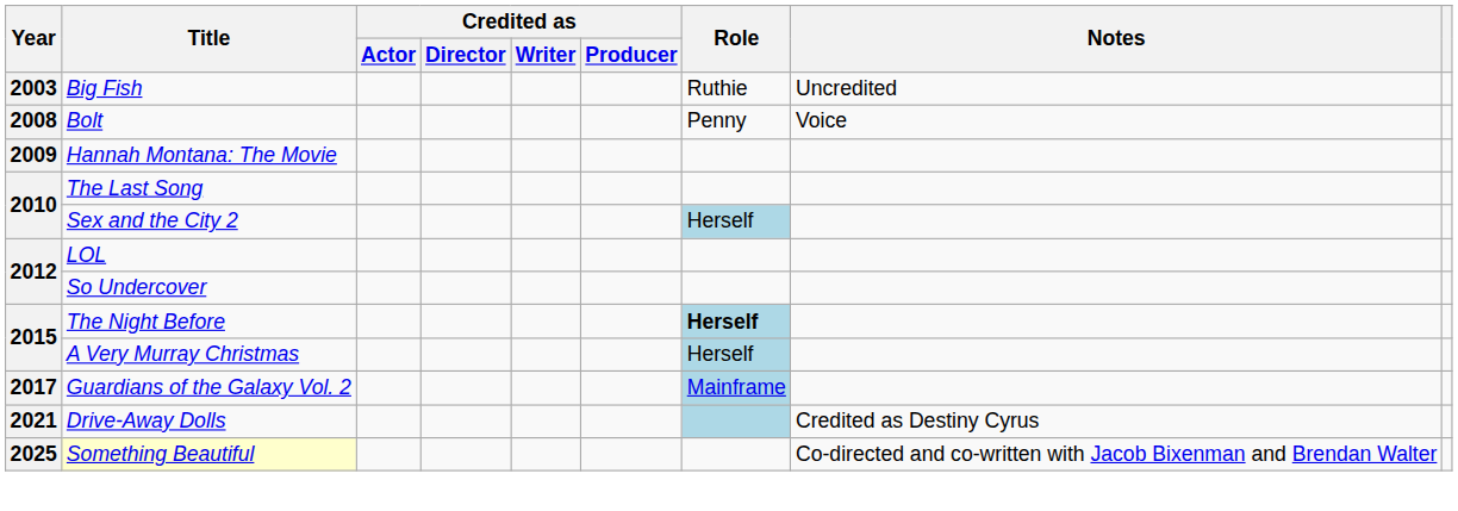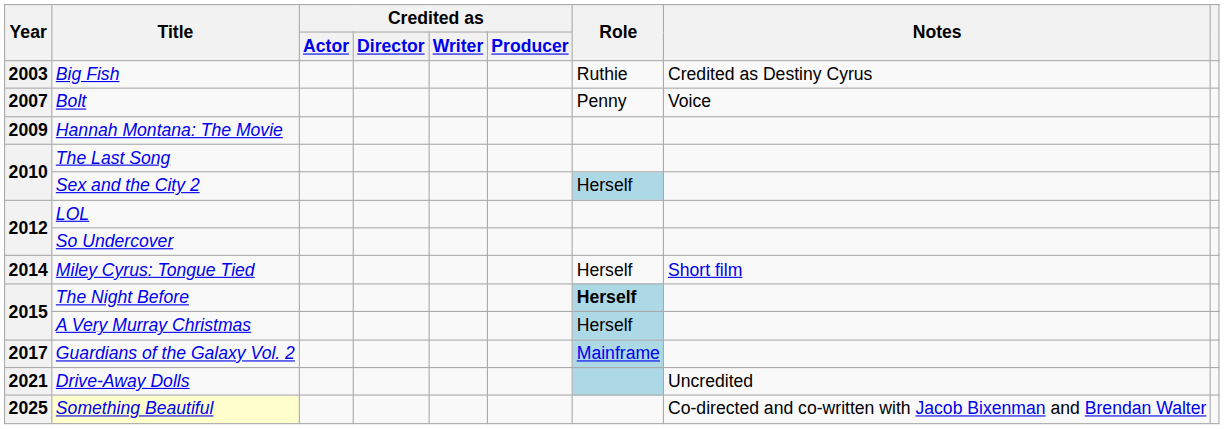 <table class="wikitable plainrowheaders sortable">
 <tr>
 <th rowspan="2" scope="col">Year</th>
 <th rowspan="2" scope="col">Title</th>
 <th colspan="4" scope="col">Credited as</th>
 <th rowspan="2" scope="col">Role</th>
 <th rowspan="2" scope="col" class="unsortable">Notes</th>
 <th rowspan="2" scope="col" class="unsortable"></th>
 </tr>
 <tr>
 <th><a href='#'>Actor</a></th>
 <th><a href='#'>Director</a></th>
 <th><a href='#'>Writer</a></th>
 <th><a href='#'>Producer</a></th>
 </tr>
 <tr>
 <th scope="row">2003</th>
 <td><em><a href='#'>Big Fish</a></em></td>
 <td></td>
 <td></td>
 <td></td>
 <td></td>
 <td>Ruthie</td>
-<td>Uncredited</td>
+<td>Credited as Destiny Cyrus</td>
 <td style="text-align:center;"></td>
 </tr>
 <tr>
-<th scope="row">2008</th>
+<th scope="row">2007</th>
 <td><em><a href='#'>Bolt</a></em></td>
 <td></td>
 <td></td>
 <td></td>
 <td></td>
 <td>Penny</td>
 <td>Voice</td>
 <td style="text-align:center;"></td>
 </tr>
 <tr>
 <th scope="row">2009</th>
 <td><em><a href='#'>Hannah Montana: The Movie</a></em></td>
 <td></td>
 <td></td>
 <td></td>
 <td></td>
 <td></td>
 <td></td>
 <td style="text-align:center;"></td>
 </tr>
 <tr>
 <th scope="row" rowspan="2">2010</th>
 <td><em><a href='#'>The Last Song</a></em></td>
 <td></td>
 <td></td>
 <td></td>
 <td></td>
 <td></td>
 <td></td>
 <td style="text-align:center;"></td>
 </tr>
 <tr>
 <td><em><a href='#'>Sex and the City 2</a></em></td>
 <td></td>
 <td></td>
 <td></td>
 <td></td>
 <td style="background:#add8e6;">Herself </td>
 <td></td>
 <td style="text-align:center;"></td>
 </tr>
 <tr>
 <th scope="row" rowspan="2">2012</th>
 <td><em><a href='#'>LOL</a></em></td>
 <td></td>
 <td></td>
 <td></td>
 <td></td>
 <td></td>
 <td></td>
 <td style="text-align:center;"></td>
 </tr>
 <tr>
 <td><em><a href='#'>So Undercover</a></em></td>
 <td></td>
 <td></td>
 <td></td>
 <td></td>
 <td></td>
 <td></td>
 <td style="text-align:center;"></td>
 </tr>
 <tr>
+<th scope="row">2014</th>
+<td><em><a href='#'>Miley Cyrus: Tongue Tied</a></em></td>
+<td></td>
+<td></td>
+<td></td>
+<td></td>
+<td>Herself</td>
+<td><a href='#'>Short film</a></td>
+<td style="text-align:center;"></td>
+</tr>
+<tr>
 <th scope="row" rowspan="2">2015</th>
 <td><em><a href='#'>The Night Before</a></em></td>
 <td></td>
 <td></td>
 <td></td>
 <td></td>
 <td style="background:#add8e6;"><strong>Herself </strong></td>
 <td></td>
 <td style="text-align:center;"></td>
 </tr>
 <tr>
 <td><em><a href='#'>A Very Murray Christmas</a></em></td>
 <td></td>
 <td></td>
 <td></td>
 <td></td>
 <td style="background:#add8e6;">Herself </td>
 <td></td>
 <td style="text-align:center;"></td>
 </tr>
 <tr>
 <th scope="row">2017</th>
 <td><em><a href='#'>Guardians of the Galaxy Vol. 2</a></em></td>
 <td></td>
 <td></td>
 <td></td>
 <td></td>
 <td style="background:#add8e6;"><a href='#'>Mainframe</a> </td>
 <td></td>
 <td style="text-align:center;"></td>
 </tr>
 <tr>
 <th scope="row">2021</th>
 <td><em><a href='#'>Drive-Away Dolls</a></em></td>
 <td></td>
 <td></td>
 <td></td>
 <td></td>
 <td style="background:#add8e6;"> </td>
-<td>Credited as Destiny Cyrus</td>
+<td>Uncredited</td>
 <td style="text-align:center;"></td>
 </tr>
 <tr>
 <th scope="row">2025</th>
 <td style="background:#FFFFCC;"><em><a href='#'>Something Beautiful</a></em> </td>
 <td></td>
 <td></td>
 <td></td>
 <td></td>
 <td></td>
 <td>Co-directed and co-written with <a href='#'>Jacob Bixenman</a> and <a href='#'>Brendan Walter</a></td>
 <td style="text-align:center;"></td>
 </tr>
 </table>
